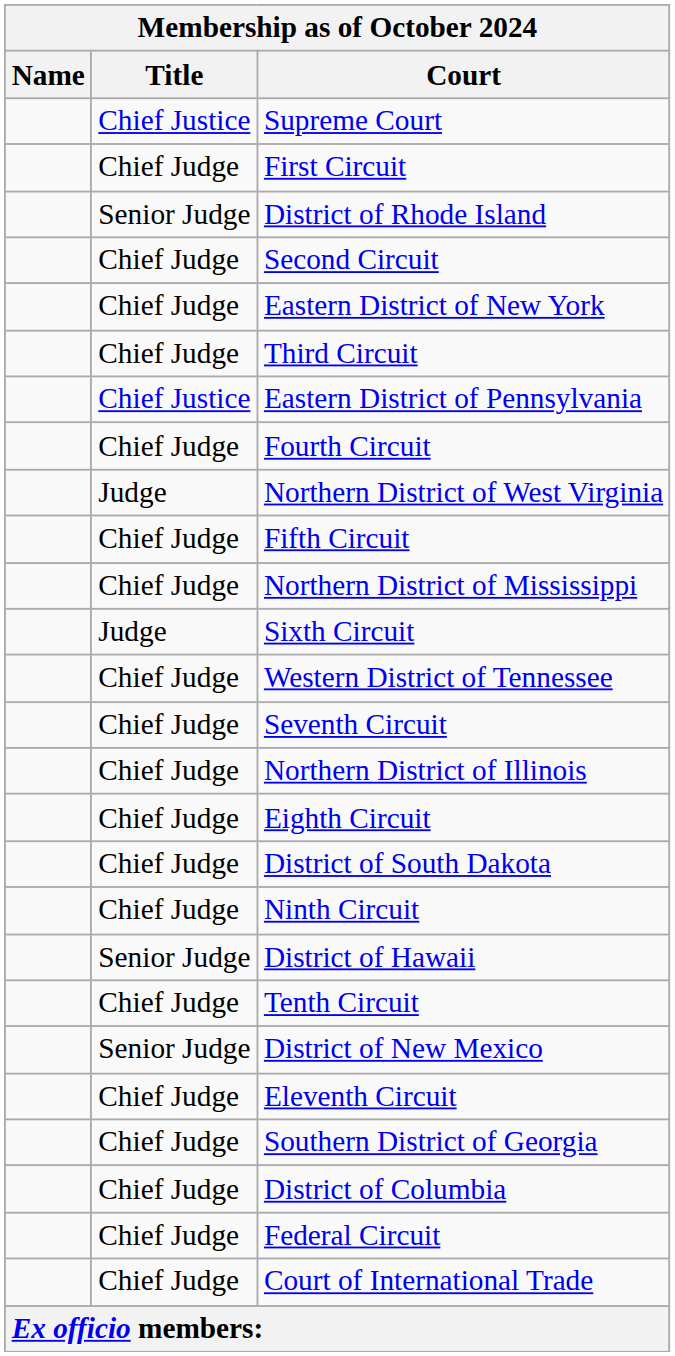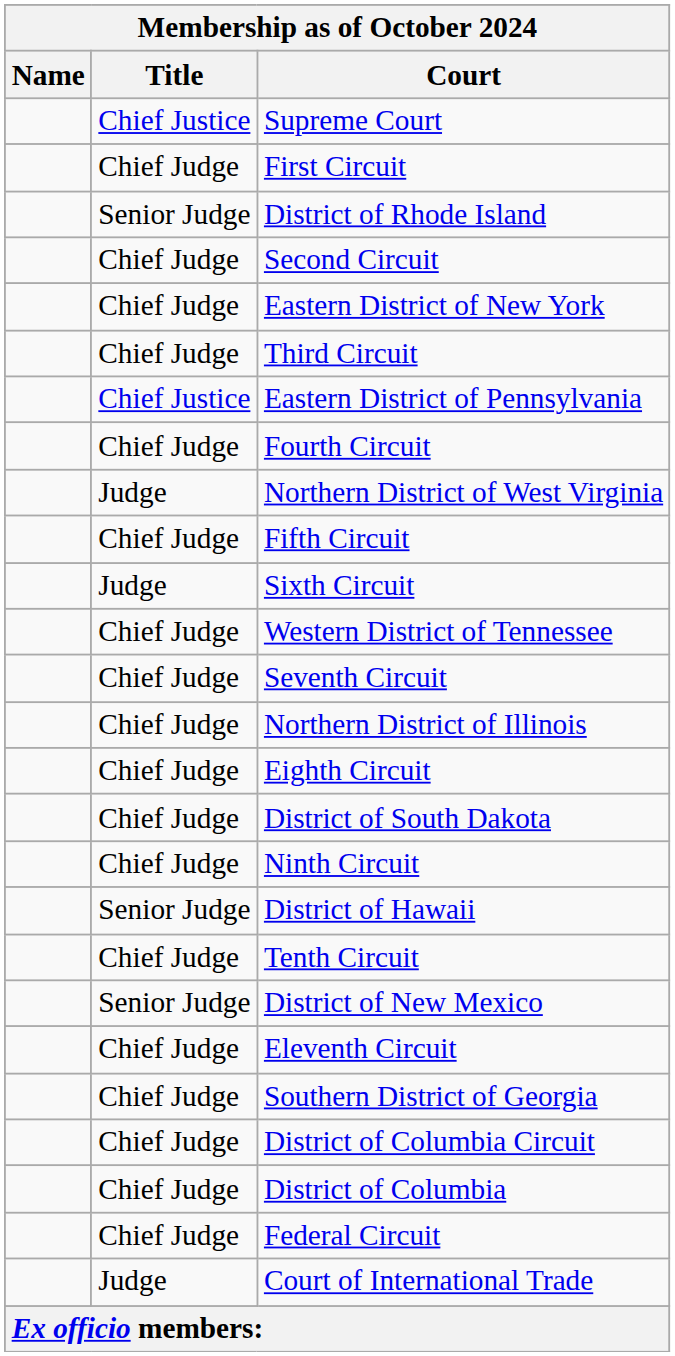 <table class="wikitable sortable">
 <tr>
 <th colspan=3>Membership as of October 2024<br><sup></sup> </th>
 </tr>
 <tr>
 <th>Name</th>
 <th>Title</th>
 <th>Court</th>
 </tr>
 <tr>
 <td> <sup></sup></td>
 <td><a href='#'>Chief Justice</a></td>
 <td><a href='#'>Supreme Court</a></td>
 </tr>
 <tr>
 <td></td>
 <td>Chief Judge</td>
 <td><a href='#'>First Circuit</a></td>
 </tr>
 <tr>
 <td></td>
 <td>Senior Judge</td>
 <td><a href='#'>District of Rhode Island</a></td>
 </tr>
 <tr>
 <td></td>
 <td>Chief Judge</td>
 <td><a href='#'>Second Circuit</a></td>
 </tr>
 <tr>
 <td></td>
 <td>Chief Judge</td>
 <td><a href='#'>Eastern District of New York</a></td>
 </tr>
 <tr>
 <td></td>
 <td>Chief Judge</td>
 <td><a href='#'>Third Circuit</a></td>
 </tr>
 <tr>
 <td></td>
 <td><a href='#'>Chief Justice</a></td>
 <td><a href='#'>Eastern District of Pennsylvania</a></td>
 </tr>
 <tr>
 <td></td>
 <td>Chief Judge</td>
 <td><a href='#'>Fourth Circuit</a></td>
 </tr>
 <tr>
 <td></td>
 <td>Judge</td>
 <td><a href='#'>Northern District of West Virginia</a></td>
 </tr>
 <tr>
 <td></td>
 <td>Chief Judge</td>
 <td><a href='#'>Fifth Circuit</a></td>
-</tr>
-<tr>
-<td></td>
-<td>Chief Judge</td>
-<td><a href='#'>Northern District of Mississippi</a></td>
 </tr>
 <tr>
 <td></td>
 <td>Judge</td>
 <td><a href='#'>Sixth Circuit</a></td>
 </tr>
 <tr>
 <td></td>
 <td>Chief Judge</td>
 <td><a href='#'>Western District of Tennessee</a></td>
 </tr>
 <tr>
 <td></td>
 <td>Chief Judge</td>
 <td><a href='#'>Seventh Circuit</a></td>
 </tr>
 <tr>
 <td></td>
 <td>Chief Judge</td>
 <td><a href='#'>Northern District of Illinois</a></td>
 </tr>
 <tr>
 <td></td>
 <td>Chief Judge</td>
 <td><a href='#'>Eighth Circuit</a></td>
 </tr>
 <tr>
 <td></td>
 <td>Chief Judge</td>
 <td><a href='#'>District of South Dakota</a></td>
 </tr>
 <tr>
 <td></td>
 <td>Chief Judge</td>
 <td><a href='#'>Ninth Circuit</a></td>
 </tr>
 <tr>
 <td></td>
 <td>Senior Judge</td>
 <td><a href='#'>District of Hawaii</a></td>
 </tr>
 <tr>
 <td></td>
 <td>Chief Judge</td>
 <td><a href='#'>Tenth Circuit</a></td>
 </tr>
 <tr>
 <td></td>
 <td>Senior Judge</td>
 <td><a href='#'>District of New Mexico</a></td>
 </tr>
 <tr>
 <td></td>
 <td>Chief Judge</td>
 <td><a href='#'>Eleventh Circuit</a></td>
 </tr>
 <tr>
 <td></td>
 <td>Chief Judge</td>
 <td><a href='#'>Southern District of Georgia</a></td>
 </tr>
 <tr>
 <td></td>
 <td>Chief Judge</td>
+<td><a href='#'>District of Columbia Circuit</a></td>
+</tr>
+<tr>
+<td></td>
+<td>Chief Judge</td>
 <td><a href='#'>District of Columbia</a></td>
 </tr>
 <tr>
 <td></td>
 <td>Chief Judge</td>
 <td><a href='#'>Federal Circuit</a></td>
 </tr>
 <tr>
 <td></td>
-<td>Chief Judge</td>
+<td>Judge</td>
 <td><a href='#'>Court of International Trade</a></td>
 </tr>
 <tr>
 <th colspan=3 style="text-align:left"><em><a href='#'>Ex officio</a></em> members:<br></th>
 </tr>
 </table>
